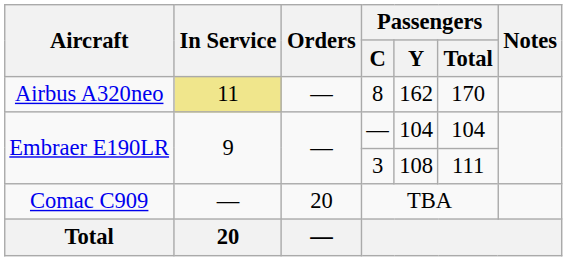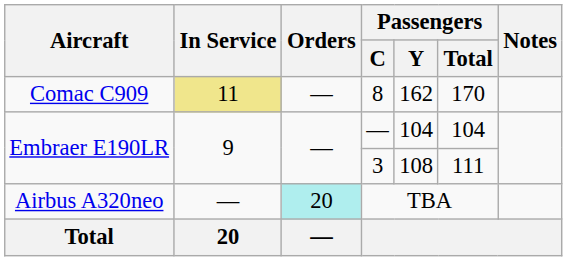 <table class="wikitable" style="text-align:center;margin:auto;">
 <tr>
 <th rowspan="2">Aircraft</th>
 <th rowspan="2">In Service</th>
 <th rowspan="2">Orders</th>
 <th colspan="3">Passengers</th>
 <th rowspan="2">Notes</th>
 </tr>
 <tr>
 <th><abbr>C</abbr></th>
 <th><abbr>Y</abbr></th>
 <th>Total</th>
 </tr>
 <tr>
-<td><a href='#'>Airbus A320neo</a></td>
+<td><a href='#'>Comac C909</a></td>
 <td style="background: khaki;">11</td>
 <td>—</td>
 <td>8</td>
 <td>162</td>
 <td>170</td>
 <td></td>
 </tr>
 <tr>
 <td rowspan="2"><a href='#'>Embraer E190LR</a></td>
 <td rowspan="2">9</td>
 <td rowspan="2">—</td>
 <td>—</td>
 <td>104</td>
 <td>104</td>
 <td rowspan="2"></td>
 </tr>
 <tr>
 <td>3</td>
 <td>108</td>
 <td>111</td>
 </tr>
 <tr>
-<td><a href='#'>Comac C909</a></td>
+<td><a href='#'>Airbus A320neo</a></td>
 <td>—</td>
-<td>20</td>
+<td style="background: paleturquoise;">20</td>
 <td colspan="3" class="unsortable"><abbr><div>TBA</div></abbr></td>
 <td></td>
 </tr>
 <tr>
 <th>Total</th>
 <th>20</th>
 <th>—</th>
 <th colspan="4"></th>
 </tr>
 </table>
